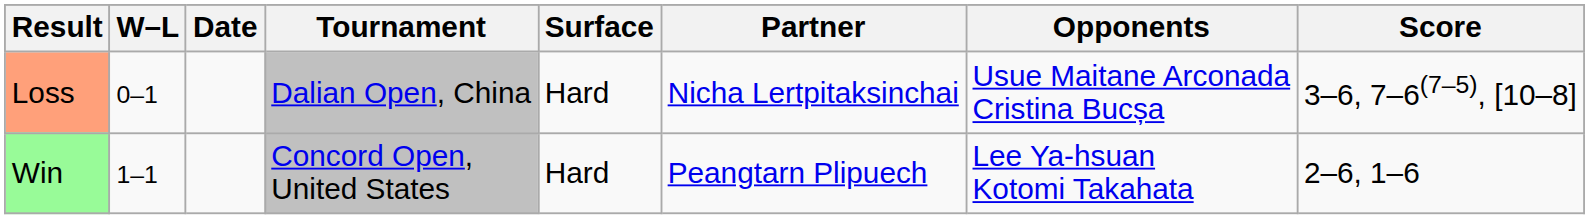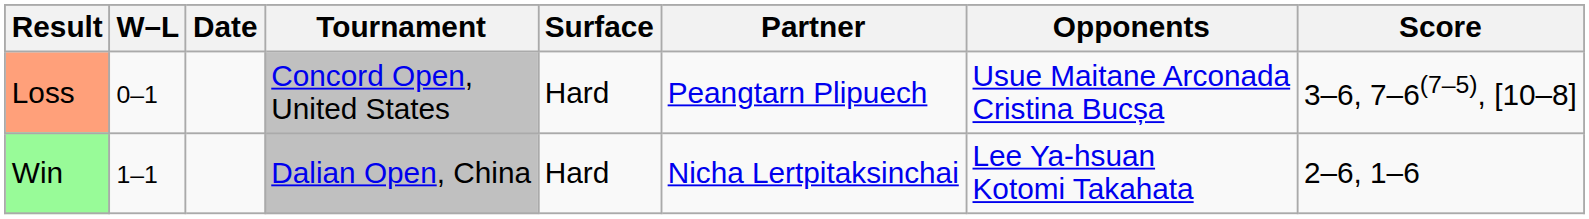 <table class="sortable wikitable">
 <tr>
 <th>Result</th>
 <th class="unsortable">W–L</th>
 <th>Date</th>
 <th>Tournament</th>
 <th>Surface</th>
 <th>Partner</th>
 <th>Opponents</th>
 <th class="unsortable">Score</th>
 </tr>
 <tr>
 <td style="background:#ffa07a;">Loss</td>
 <td><small>0–1</small></td>
 <td><a href='#'></a></td>
-<td bgcolor=silver><a href='#'>Dalian Open</a>, China</td>
+<td bgcolor=silver><a href='#'>Concord Open</a>, <br>United States</td>
 <td>Hard</td>
-<td> <a href='#'>Nicha Lertpitaksinchai</a></td>
+<td> <a href='#'>Peangtarn Plipuech</a></td>
 <td> <a href='#'>Usue Maitane Arconada</a> <br>  <a href='#'>Cristina Bucșa</a></td>
 <td>3–6, 7–6<sup>(7–5)</sup>, [10–8]</td>
 </tr>
 <tr>
 <td style="background:#98fb98;">Win</td>
 <td><small>1–1</small></td>
 <td><a href='#'></a></td>
-<td bgcolor=silver><a href='#'>Concord Open</a>, <br>United States</td>
+<td bgcolor=silver><a href='#'>Dalian Open</a>, China</td>
 <td>Hard</td>
-<td> <a href='#'>Peangtarn Plipuech</a></td>
+<td> <a href='#'>Nicha Lertpitaksinchai</a></td>
 <td> <a href='#'>Lee Ya-hsuan</a> <br>  <a href='#'>Kotomi Takahata</a></td>
 <td>2–6, 1–6</td>
 </tr>
 </table>
